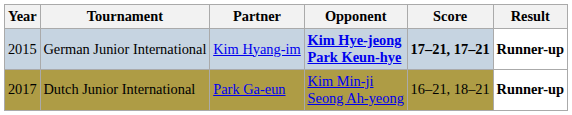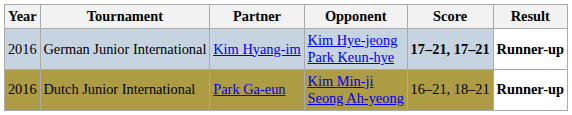 <table class="sortable wikitable" style="font-size: 90%;">
 <tr>
 <th>Year</th>
 <th>Tournament</th>
 <th>Partner</th>
 <th>Opponent</th>
 <th>Score</th>
 <th>Result</th>
 </tr>
 <tr style="background:#C6D4E1">
-<td align="center">2015</td>
+<td align="center">2016</td>
 <td align="left">German Junior International</td>
 <td align="left"> <a href='#'>Kim Hyang-im</a></td>
-<td align="left"><strong> <a href='#'>Kim Hye-jeong</a><br> <a href='#'>Park Keun-hye</a></strong></td>
+<td align="left"> <a href='#'>Kim Hye-jeong</a><br> <a href='#'>Park Keun-hye</a></td>
 <td align="left"><strong>17–21, 17–21</strong></td>
 <td style="text-align:left; background:white"> <strong>Runner-up</strong></td>
 </tr>
 <tr style="background:#AE9C45">
-<td align="center">2017</td>
+<td align="center">2016</td>
 <td align="left">Dutch Junior International</td>
 <td align="left"> <a href='#'>Park Ga-eun</a></td>
 <td align="left"> <a href='#'>Kim Min-ji</a><br> <a href='#'>Seong Ah-yeong</a></td>
 <td align="left">16–21, 18–21</td>
 <td style="text-align:left; background:white"> <strong>Runner-up</strong></td>
 </tr>
 </table>
